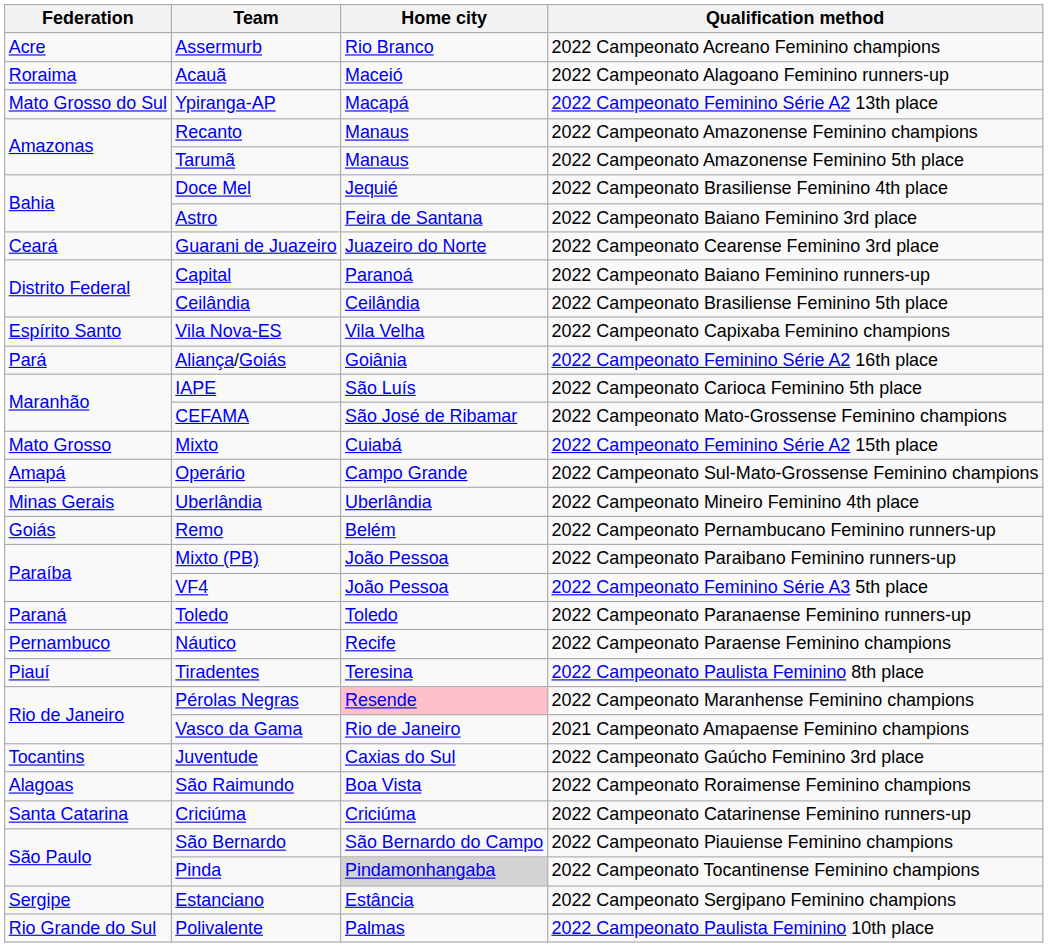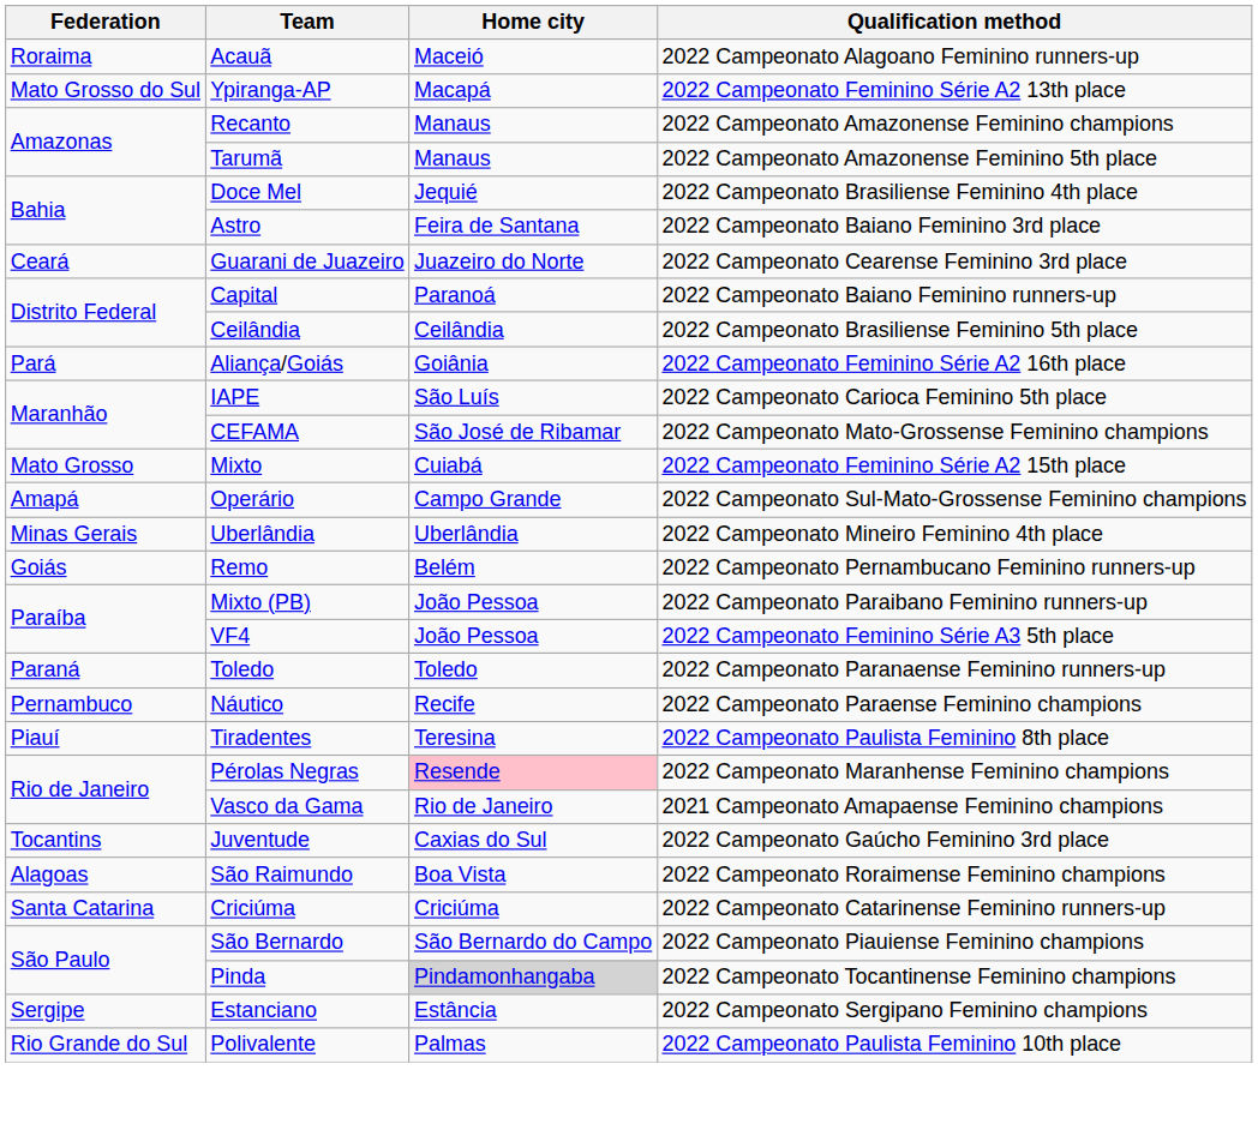 <table class="wikitable sortable">
 <tr>
 <th class="unsortable">Federation</th>
 <th>Team</th>
 <th>Home city</th>
 <th class="unsortable">Qualification method</th>
-</tr>
-<tr>
-<td> <a href='#'>Acre</a></td>
-<td><a href='#'>Assermurb</a></td>
-<td><a href='#'>Rio Branco</a></td>
-<td>2022 Campeonato Acreano Feminino champions</td>
 </tr>
 <tr>
 <td> <a href='#'>Roraima</a></td>
 <td><a href='#'>Acauã</a></td>
 <td><a href='#'>Maceió</a></td>
 <td>2022 Campeonato Alagoano Feminino runners-up</td>
 </tr>
 <tr>
 <td> <a href='#'>Mato Grosso do Sul</a></td>
 <td><a href='#'>Ypiranga-AP</a></td>
 <td><a href='#'>Macapá</a></td>
 <td><a href='#'>2022 Campeonato Feminino Série A2</a> 13th place</td>
 </tr>
 <tr>
 <td rowspan=2> <a href='#'>Amazonas</a></td>
 <td><a href='#'>Recanto</a></td>
 <td><a href='#'>Manaus</a></td>
 <td>2022 Campeonato Amazonense Feminino champions</td>
 </tr>
 <tr>
 <td><a href='#'>Tarumã</a></td>
 <td><a href='#'>Manaus</a></td>
 <td>2022 Campeonato Amazonense Feminino 5th place</td>
 </tr>
 <tr>
 <td rowspan=2> <a href='#'>Bahia</a></td>
 <td><a href='#'>Doce Mel</a></td>
 <td><a href='#'>Jequié</a></td>
 <td>2022 Campeonato Brasiliense Feminino 4th place</td>
 </tr>
 <tr>
 <td><a href='#'>Astro</a></td>
 <td><a href='#'>Feira de Santana</a></td>
 <td>2022 Campeonato Baiano Feminino 3rd place</td>
 </tr>
 <tr>
 <td> <a href='#'>Ceará</a></td>
 <td><a href='#'>Guarani de Juazeiro</a></td>
 <td><a href='#'>Juazeiro do Norte</a></td>
 <td>2022 Campeonato Cearense Feminino 3rd place</td>
 </tr>
 <tr>
 <td rowspan=2> <a href='#'>Distrito Federal</a></td>
 <td><a href='#'>Capital</a></td>
 <td><a href='#'>Paranoá</a></td>
 <td>2022 Campeonato Baiano Feminino runners-up</td>
 </tr>
 <tr>
 <td><a href='#'>Ceilândia</a></td>
 <td><a href='#'>Ceilândia</a></td>
 <td>2022 Campeonato Brasiliense Feminino 5th place</td>
-</tr>
-<tr>
-<td> <a href='#'>Espírito Santo</a></td>
-<td><a href='#'>Vila Nova-ES</a></td>
-<td><a href='#'>Vila Velha</a></td>
-<td>2022 Campeonato Capixaba Feminino champions</td>
 </tr>
 <tr>
 <td> <a href='#'>Pará</a></td>
 <td><a href='#'>Aliança</a>/<a href='#'>Goiás</a></td>
 <td><a href='#'>Goiânia</a></td>
 <td><a href='#'>2022 Campeonato Feminino Série A2</a> 16th place</td>
 </tr>
 <tr>
 <td rowspan=2> <a href='#'>Maranhão</a></td>
 <td><a href='#'>IAPE</a></td>
 <td><a href='#'>São Luís</a></td>
 <td>2022 Campeonato Carioca Feminino 5th place</td>
 </tr>
 <tr>
 <td><a href='#'>CEFAMA</a></td>
 <td><a href='#'>São José de Ribamar</a></td>
 <td>2022 Campeonato Mato-Grossense Feminino champions</td>
 </tr>
 <tr>
 <td> <a href='#'>Mato Grosso</a></td>
 <td><a href='#'>Mixto</a></td>
 <td><a href='#'>Cuiabá</a></td>
 <td><a href='#'>2022 Campeonato Feminino Série A2</a> 15th place</td>
 </tr>
 <tr>
 <td> <a href='#'>Amapá</a></td>
 <td><a href='#'>Operário</a></td>
 <td><a href='#'>Campo Grande</a></td>
 <td>2022 Campeonato Sul-Mato-Grossense Feminino champions</td>
 </tr>
 <tr>
 <td> <a href='#'>Minas Gerais</a></td>
 <td><a href='#'>Uberlândia</a></td>
 <td><a href='#'>Uberlândia</a></td>
 <td>2022 Campeonato Mineiro Feminino 4th place</td>
 </tr>
 <tr>
 <td> <a href='#'>Goiás</a></td>
 <td><a href='#'>Remo</a></td>
 <td><a href='#'>Belém</a></td>
 <td>2022 Campeonato Pernambucano Feminino runners-up</td>
 </tr>
 <tr>
 <td rowspan=2> <a href='#'>Paraíba</a></td>
 <td><a href='#'>Mixto (PB)</a></td>
 <td><a href='#'>João Pessoa</a></td>
 <td>2022 Campeonato Paraibano Feminino runners-up</td>
 </tr>
 <tr>
 <td><a href='#'>VF4</a></td>
 <td><a href='#'>João Pessoa</a></td>
 <td><a href='#'>2022 Campeonato Feminino Série A3</a> 5th place</td>
 </tr>
 <tr>
 <td> <a href='#'>Paraná</a></td>
 <td><a href='#'>Toledo</a></td>
 <td><a href='#'>Toledo</a></td>
 <td>2022 Campeonato Paranaense Feminino runners-up</td>
 </tr>
 <tr>
 <td> <a href='#'>Pernambuco</a></td>
 <td><a href='#'>Náutico</a></td>
 <td><a href='#'>Recife</a></td>
 <td>2022 Campeonato Paraense Feminino champions</td>
 </tr>
 <tr>
 <td> <a href='#'>Piauí</a></td>
 <td><a href='#'>Tiradentes</a></td>
 <td><a href='#'>Teresina</a></td>
 <td><a href='#'>2022 Campeonato Paulista Feminino</a> 8th place</td>
 </tr>
 <tr>
 <td rowspan=2> <a href='#'>Rio de Janeiro</a></td>
 <td><a href='#'>Pérolas Negras</a></td>
 <td style="background: pink;"><a href='#'>Resende</a></td>
 <td>2022 Campeonato Maranhense Feminino champions</td>
 </tr>
 <tr>
 <td><a href='#'>Vasco da Gama</a></td>
 <td><a href='#'>Rio de Janeiro</a></td>
 <td>2021 Campeonato Amapaense Feminino champions</td>
 </tr>
 <tr>
 <td> <a href='#'>Tocantins</a></td>
 <td><a href='#'>Juventude</a></td>
 <td><a href='#'>Caxias do Sul</a></td>
 <td>2022 Campeonato Gaúcho Feminino 3rd place</td>
 </tr>
 <tr>
 <td> <a href='#'>Alagoas</a></td>
 <td><a href='#'>São Raimundo</a></td>
 <td><a href='#'>Boa Vista</a></td>
 <td>2022 Campeonato Roraimense Feminino champions</td>
 </tr>
 <tr>
 <td> <a href='#'>Santa Catarina</a></td>
 <td><a href='#'>Criciúma</a></td>
 <td><a href='#'>Criciúma</a></td>
 <td>2022 Campeonato Catarinense Feminino runners-up</td>
 </tr>
 <tr>
 <td rowspan=2> <a href='#'>São Paulo</a></td>
 <td><a href='#'>São Bernardo</a></td>
 <td><a href='#'>São Bernardo do Campo</a></td>
 <td>2022 Campeonato Piauiense Feminino champions</td>
 </tr>
 <tr>
 <td><a href='#'>Pinda</a></td>
 <td style="background: lightgrey;"><a href='#'>Pindamonhangaba</a></td>
 <td>2022 Campeonato Tocantinense Feminino champions</td>
 </tr>
 <tr>
 <td> <a href='#'>Sergipe</a></td>
 <td><a href='#'>Estanciano</a></td>
 <td><a href='#'>Estância</a></td>
 <td>2022 Campeonato Sergipano Feminino champions</td>
 </tr>
 <tr>
 <td> <a href='#'>Rio Grande do Sul</a></td>
 <td><a href='#'>Polivalente</a></td>
 <td><a href='#'>Palmas</a></td>
 <td><a href='#'>2022 Campeonato Paulista Feminino</a> 10th place</td>
 </tr>
 </table>
